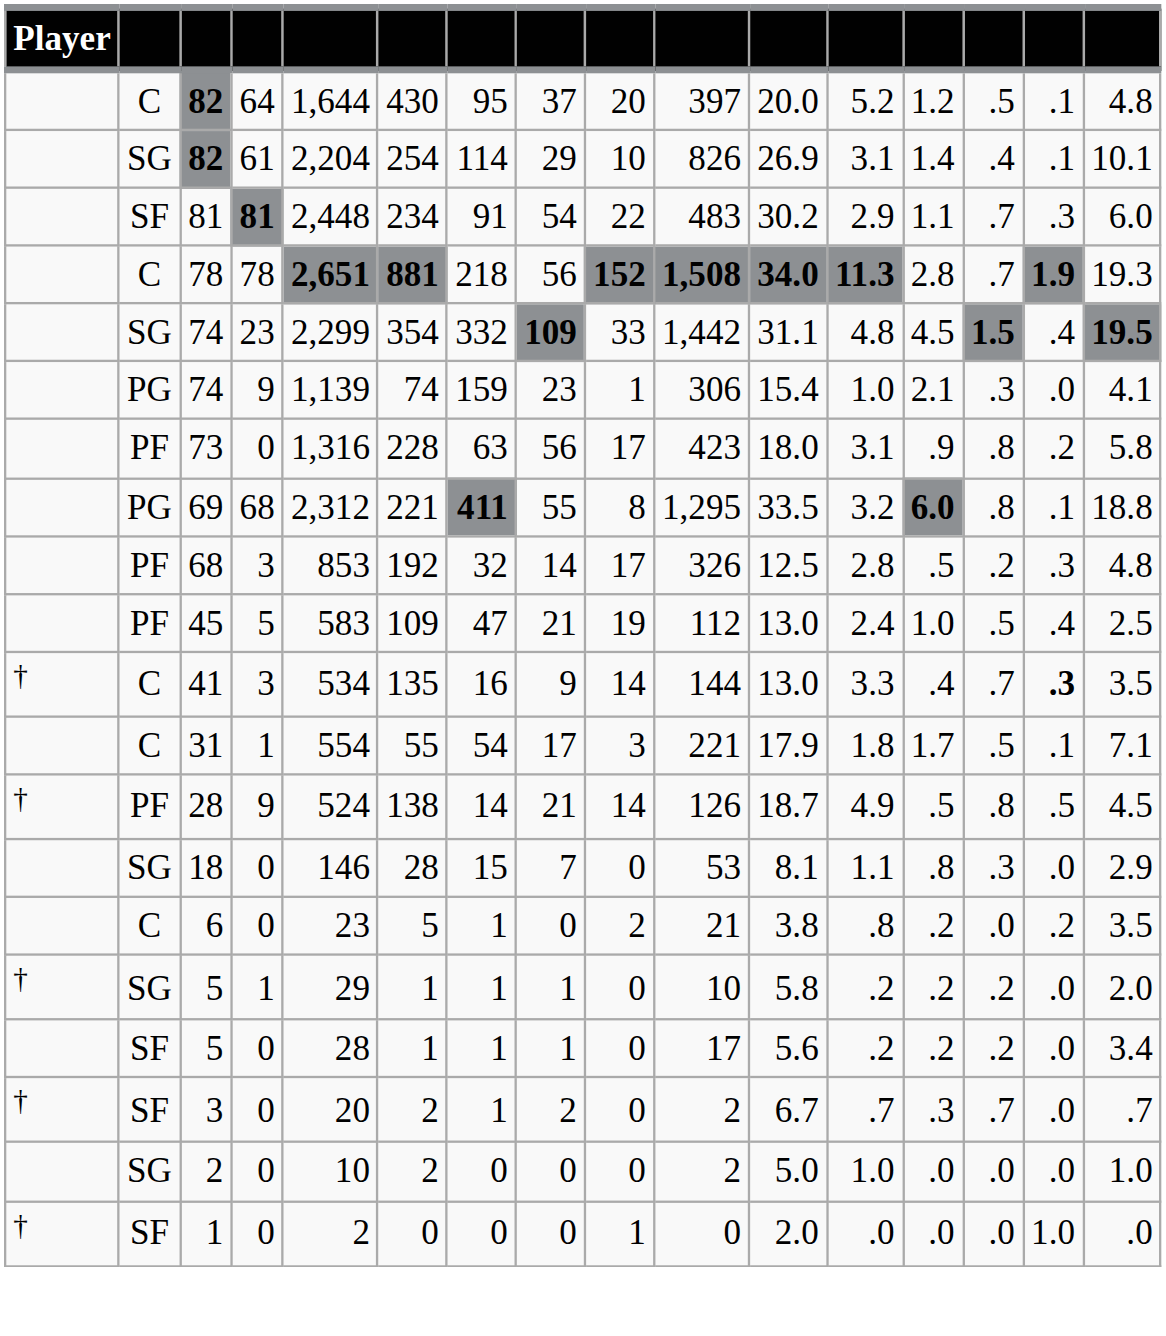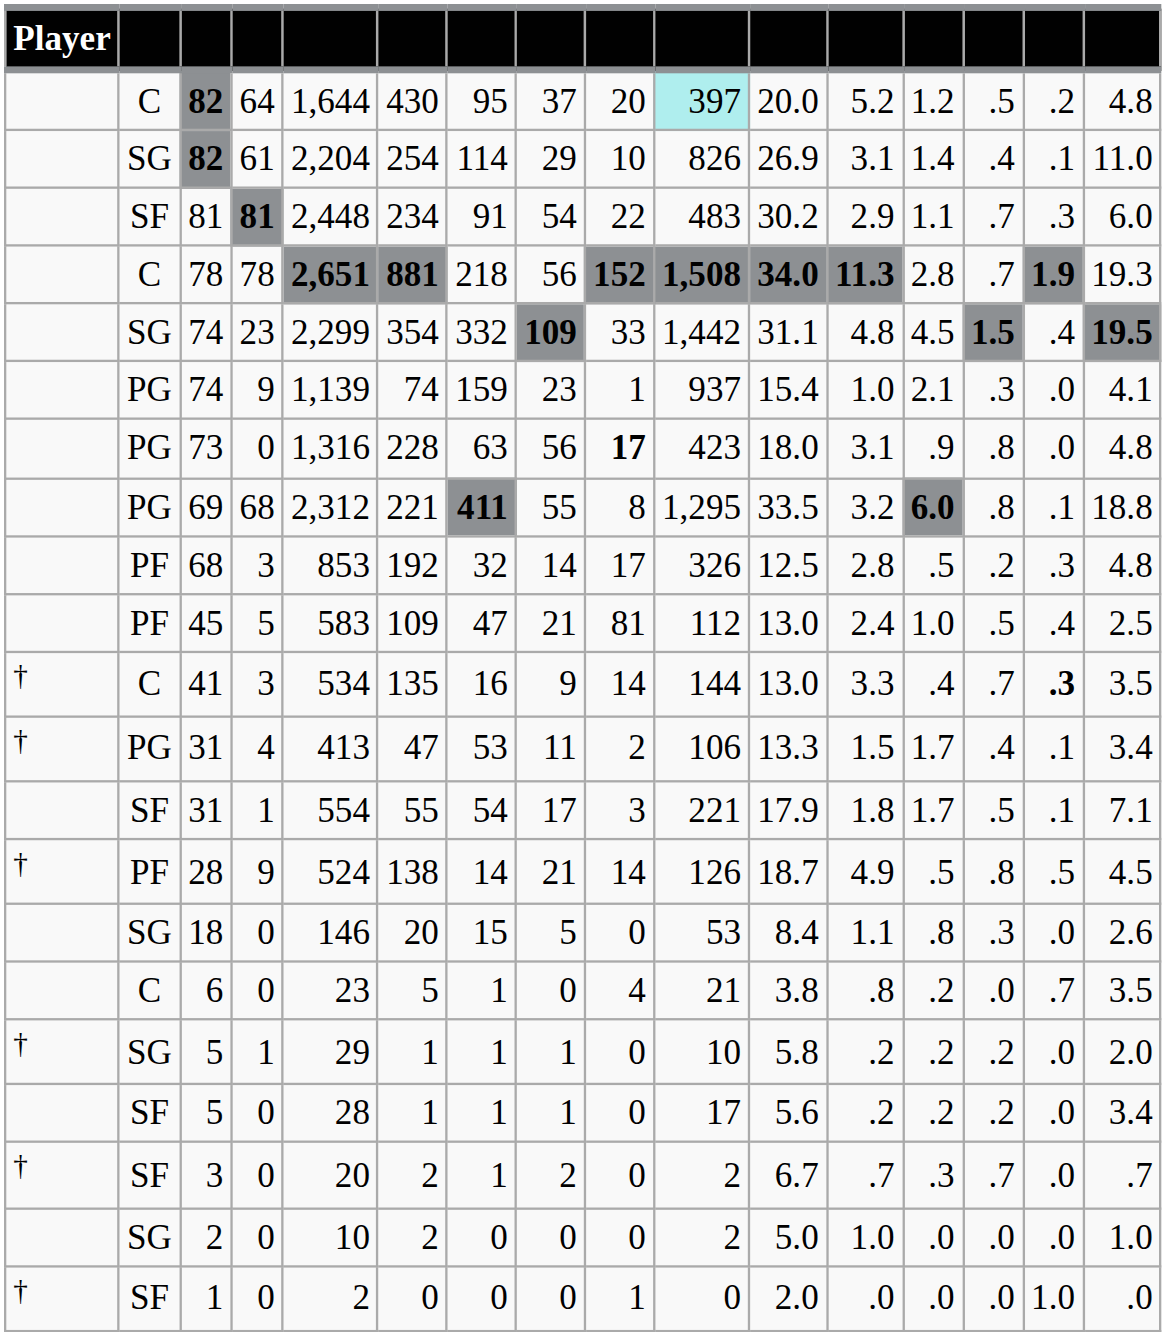 <table class="wikitable sortable" style="font-size: 95%; text-align:right;">
 <tr>
 <th style="background:#010101; color:#FFFFFF; border-top:#8D9093 3px solid; border-bottom:#8D9093 3px solid;">Player</th>
 <th style="background:#010101; color:#FFFFFF; border-top:#8D9093 3px solid; border-bottom:#8D9093 3px solid;"></th>
 <th style="background:#010101; color:#FFFFFF; border-top:#8D9093 3px solid; border-bottom:#8D9093 3px solid;"></th>
 <th style="background:#010101; color:#FFFFFF; border-top:#8D9093 3px solid; border-bottom:#8D9093 3px solid;"></th>
 <th style="background:#010101; color:#FFFFFF; border-top:#8D9093 3px solid; border-bottom:#8D9093 3px solid;"></th>
 <th style="background:#010101; color:#FFFFFF; border-top:#8D9093 3px solid; border-bottom:#8D9093 3px solid;"></th>
 <th style="background:#010101; color:#FFFFFF; border-top:#8D9093 3px solid; border-bottom:#8D9093 3px solid;"></th>
 <th style="background:#010101; color:#FFFFFF; border-top:#8D9093 3px solid; border-bottom:#8D9093 3px solid;"></th>
 <th style="background:#010101; color:#FFFFFF; border-top:#8D9093 3px solid; border-bottom:#8D9093 3px solid;"></th>
 <th style="background:#010101; color:#FFFFFF; border-top:#8D9093 3px solid; border-bottom:#8D9093 3px solid;"></th>
 <th style="background:#010101; color:#FFFFFF; border-top:#8D9093 3px solid; border-bottom:#8D9093 3px solid;"></th>
 <th style="background:#010101; color:#FFFFFF; border-top:#8D9093 3px solid; border-bottom:#8D9093 3px solid;"></th>
 <th style="background:#010101; color:#FFFFFF; border-top:#8D9093 3px solid; border-bottom:#8D9093 3px solid;"></th>
 <th style="background:#010101; color:#FFFFFF; border-top:#8D9093 3px solid; border-bottom:#8D9093 3px solid;"></th>
 <th style="background:#010101; color:#FFFFFF; border-top:#8D9093 3px solid; border-bottom:#8D9093 3px solid;"></th>
 <th style="background:#010101; color:#FFFFFF; border-top:#8D9093 3px solid; border-bottom:#8D9093 3px solid;"></th>
 </tr>
 <tr>
 <td style="text-align:left;"></td>
 <td style="text-align:center;">C</td>
 <td style="background:#8D9093; color:#010101;"><strong>82</strong></td>
 <td>64</td>
 <td>1,644</td>
 <td>430</td>
 <td>95</td>
 <td>37</td>
 <td>20</td>
-<td>397</td>
+<td style="background: paleturquoise;">397</td>
 <td>20.0</td>
 <td>5.2</td>
 <td>1.2</td>
 <td>.5</td>
-<td>.1</td>
+<td>.2</td>
 <td>4.8</td>
 </tr>
 <tr>
 <td style="text-align:left;"></td>
 <td style="text-align:center;">SG</td>
 <td style="background:#8D9093; color:#010101;"><strong>82</strong></td>
 <td>61</td>
 <td>2,204</td>
 <td>254</td>
 <td>114</td>
 <td>29</td>
 <td>10</td>
 <td>826</td>
 <td>26.9</td>
 <td>3.1</td>
 <td>1.4</td>
 <td>.4</td>
 <td>.1</td>
-<td>10.1</td>
+<td>11.0</td>
 </tr>
 <tr>
 <td style="text-align:left;"></td>
 <td style="text-align:center;">SF</td>
 <td>81</td>
 <td style="background:#8D9093; color:#010101;"><strong>81</strong></td>
 <td>2,448</td>
 <td>234</td>
 <td>91</td>
 <td>54</td>
 <td>22</td>
 <td>483</td>
 <td>30.2</td>
 <td>2.9</td>
 <td>1.1</td>
 <td>.7</td>
 <td>.3</td>
 <td>6.0</td>
 </tr>
 <tr>
 <td style="text-align:left;"></td>
 <td style="text-align:center;">C</td>
 <td>78</td>
 <td>78</td>
 <td style="background:#8D9093; color:#010101;"><strong>2,651</strong></td>
 <td style="background:#8D9093; color:#010101;"><strong>881</strong></td>
 <td>218</td>
 <td>56</td>
 <td style="background:#8D9093; color:#010101;"><strong>152</strong></td>
 <td style="background:#8D9093; color:#010101;"><strong>1,508</strong></td>
 <td style="background:#8D9093; color:#010101;"><strong>34.0</strong></td>
 <td style="background:#8D9093; color:#010101;"><strong>11.3</strong></td>
 <td>2.8</td>
 <td>.7</td>
 <td style="background:#8D9093; color:#010101;"><strong>1.9</strong></td>
 <td>19.3</td>
 </tr>
 <tr>
 <td style="text-align:left;"></td>
 <td style="text-align:center;">SG</td>
 <td>74</td>
 <td>23</td>
 <td>2,299</td>
 <td>354</td>
 <td>332</td>
 <td style="background:#8D9093; color:#010101;"><strong>109</strong></td>
 <td>33</td>
 <td>1,442</td>
 <td>31.1</td>
 <td>4.8</td>
 <td>4.5</td>
 <td style="background:#8D9093; color:#010101;"><strong>1.5</strong></td>
 <td>.4</td>
 <td style="background:#8D9093; color:#010101;"><strong>19.5</strong></td>
 </tr>
 <tr>
 <td style="text-align:left;"></td>
 <td style="text-align:center;">PG</td>
 <td>74</td>
 <td>9</td>
 <td>1,139</td>
 <td>74</td>
 <td>159</td>
 <td>23</td>
 <td>1</td>
-<td>306</td>
+<td>937</td>
 <td>15.4</td>
 <td>1.0</td>
 <td>2.1</td>
 <td>.3</td>
 <td>.0</td>
 <td>4.1</td>
 </tr>
 <tr>
 <td style="text-align:left;"></td>
-<td style="text-align:center;">PF</td>
+<td style="text-align:center;">PG</td>
 <td>73</td>
 <td>0</td>
 <td>1,316</td>
 <td>228</td>
 <td>63</td>
 <td>56</td>
-<td>17</td>
+<td><strong>17</strong></td>
 <td>423</td>
 <td>18.0</td>
 <td>3.1</td>
 <td>.9</td>
 <td>.8</td>
-<td>.2</td>
-<td>5.8</td>
+<td>.0</td>
+<td>4.8</td>
 </tr>
 <tr>
 <td style="text-align:left;"></td>
 <td style="text-align:center;">PG</td>
 <td>69</td>
 <td>68</td>
 <td>2,312</td>
 <td>221</td>
 <td style="background:#8D9093; color:#010101;"><strong>411</strong></td>
 <td>55</td>
 <td>8</td>
 <td>1,295</td>
 <td>33.5</td>
 <td>3.2</td>
 <td style="background:#8D9093; color:#010101;"><strong>6.0</strong></td>
 <td>.8</td>
 <td>.1</td>
 <td>18.8</td>
 </tr>
 <tr>
 <td style="text-align:left;"></td>
 <td style="text-align:center;">PF</td>
 <td>68</td>
 <td>3</td>
 <td>853</td>
 <td>192</td>
 <td>32</td>
 <td>14</td>
 <td>17</td>
 <td>326</td>
 <td>12.5</td>
 <td>2.8</td>
 <td>.5</td>
 <td>.2</td>
 <td>.3</td>
 <td>4.8</td>
 </tr>
 <tr>
 <td style="text-align:left;"></td>
 <td style="text-align:center;">PF</td>
 <td>45</td>
 <td>5</td>
 <td>583</td>
 <td>109</td>
 <td>47</td>
 <td>21</td>
-<td>19</td>
+<td>81</td>
 <td>112</td>
 <td>13.0</td>
 <td>2.4</td>
 <td>1.0</td>
 <td>.5</td>
 <td>.4</td>
 <td>2.5</td>
 </tr>
 <tr>
 <td style="text-align:left;"><sup>†</sup></td>
 <td style="text-align:center;">C</td>
 <td>41</td>
 <td>3</td>
 <td>534</td>
 <td>135</td>
 <td>16</td>
 <td>9</td>
 <td>14</td>
 <td>144</td>
 <td>13.0</td>
 <td>3.3</td>
 <td>.4</td>
 <td>.7</td>
 <td><strong>.3</strong></td>
 <td>3.5</td>
 </tr>
 <tr>
+<td style="text-align:left;"><sup>†</sup></td>
+<td style="text-align:center;">PG</td>
+<td>31</td>
+<td>4</td>
+<td>413</td>
+<td>47</td>
+<td>53</td>
+<td>11</td>
+<td>2</td>
+<td>106</td>
+<td>13.3</td>
+<td>1.5</td>
+<td>1.7</td>
+<td>.4</td>
+<td>.1</td>
+<td>3.4</td>
+</tr>
+<tr>
 <td style="text-align:left;"></td>
-<td style="text-align:center;">C</td>
+<td style="text-align:center;">SF</td>
 <td>31</td>
 <td>1</td>
 <td>554</td>
 <td>55</td>
 <td>54</td>
 <td>17</td>
 <td>3</td>
 <td>221</td>
 <td>17.9</td>
 <td>1.8</td>
 <td>1.7</td>
 <td>.5</td>
 <td>.1</td>
 <td>7.1</td>
 </tr>
 <tr>
 <td style="text-align:left;"><sup>†</sup></td>
 <td style="text-align:center;">PF</td>
 <td>28</td>
 <td>9</td>
 <td>524</td>
 <td>138</td>
 <td>14</td>
 <td>21</td>
 <td>14</td>
 <td>126</td>
 <td>18.7</td>
 <td>4.9</td>
 <td>.5</td>
 <td>.8</td>
 <td>.5</td>
 <td>4.5</td>
 </tr>
 <tr>
 <td style="text-align:left;"></td>
 <td style="text-align:center;">SG</td>
 <td>18</td>
 <td>0</td>
 <td>146</td>
-<td>28</td>
+<td>20</td>
 <td>15</td>
-<td>7</td>
+<td>5</td>
 <td>0</td>
 <td>53</td>
-<td>8.1</td>
+<td>8.4</td>
 <td>1.1</td>
 <td>.8</td>
 <td>.3</td>
 <td>.0</td>
-<td>2.9</td>
+<td>2.6</td>
 </tr>
 <tr>
 <td style="text-align:left;"></td>
 <td style="text-align:center;">C</td>
 <td>6</td>
 <td>0</td>
 <td>23</td>
 <td>5</td>
 <td>1</td>
 <td>0</td>
-<td>2</td>
+<td>4</td>
 <td>21</td>
 <td>3.8</td>
 <td>.8</td>
 <td>.2</td>
 <td>.0</td>
-<td>.2</td>
+<td>.7</td>
 <td>3.5</td>
 </tr>
 <tr>
 <td style="text-align:left;"><sup>†</sup></td>
 <td style="text-align:center;">SG</td>
 <td>5</td>
 <td>1</td>
 <td>29</td>
 <td>1</td>
 <td>1</td>
 <td>1</td>
 <td>0</td>
 <td>10</td>
 <td>5.8</td>
 <td>.2</td>
 <td>.2</td>
 <td>.2</td>
 <td>.0</td>
 <td>2.0</td>
 </tr>
 <tr>
 <td style="text-align:left;"></td>
 <td style="text-align:center;">SF</td>
 <td>5</td>
 <td>0</td>
 <td>28</td>
 <td>1</td>
 <td>1</td>
 <td>1</td>
 <td>0</td>
 <td>17</td>
 <td>5.6</td>
 <td>.2</td>
 <td>.2</td>
 <td>.2</td>
 <td>.0</td>
 <td>3.4</td>
 </tr>
 <tr>
 <td style="text-align:left;"><sup>†</sup></td>
 <td style="text-align:center;">SF</td>
 <td>3</td>
 <td>0</td>
 <td>20</td>
 <td>2</td>
 <td>1</td>
 <td>2</td>
 <td>0</td>
 <td>2</td>
 <td>6.7</td>
 <td>.7</td>
 <td>.3</td>
 <td>.7</td>
 <td>.0</td>
 <td>.7</td>
 </tr>
 <tr>
 <td style="text-align:left;"></td>
 <td style="text-align:center;">SG</td>
 <td>2</td>
 <td>0</td>
 <td>10</td>
 <td>2</td>
 <td>0</td>
 <td>0</td>
 <td>0</td>
 <td>2</td>
 <td>5.0</td>
 <td>1.0</td>
 <td>.0</td>
 <td>.0</td>
 <td>.0</td>
 <td>1.0</td>
 </tr>
 <tr>
 <td style="text-align:left;"><sup>†</sup></td>
 <td style="text-align:center;">SF</td>
 <td>1</td>
 <td>0</td>
 <td>2</td>
 <td>0</td>
 <td>0</td>
 <td>0</td>
 <td>1</td>
 <td>0</td>
 <td>2.0</td>
 <td>.0</td>
 <td>.0</td>
 <td>.0</td>
 <td>1.0</td>
 <td>.0</td>
 </tr>
 </table>
